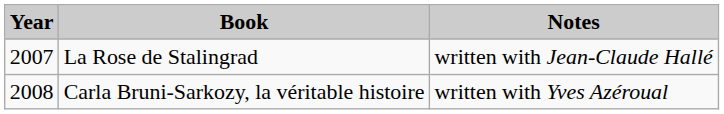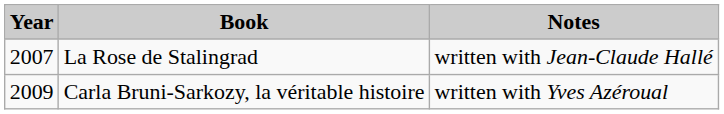 <table class="wikitable">
 <tr>
 <th style="background: #CCCCCC;">Year</th>
 <th style="background: #CCCCCC;">Book</th>
 <th style="background: #CCCCCC;">Notes</th>
 </tr>
 <tr>
 <td>2007</td>
 <td>La Rose de Stalingrad</td>
 <td>written with <em>Jean-Claude Hallé</em></td>
 </tr>
 <tr>
-<td>2008</td>
+<td>2009</td>
 <td>Carla Bruni-Sarkozy, la véritable histoire</td>
 <td>written with <em>Yves Azéroual</em></td>
 </tr>
 </table>
